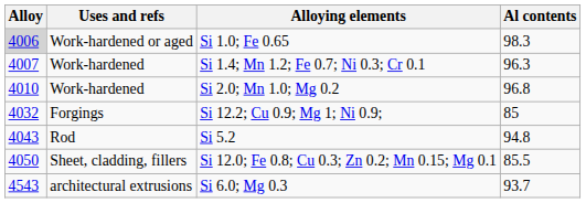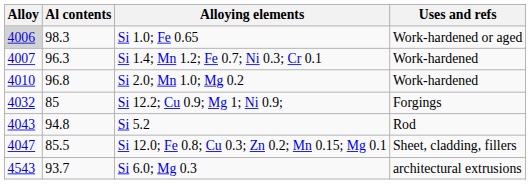 <table class="wikitable sortable">
 <tr>
 <th>Alloy</th>
+<th>Al contents</th>
+<th>Alloying elements</th>
 <th>Uses and refs</th>
-<th>Alloying elements</th>
-<th>Al contents</th>
 </tr>
 <tr>
 <td style="background: lightgrey;"><a href='#'>4006</a></td>
+<td>98.3</td>
+<td><a href='#'>Si</a> 1.0; <a href='#'>Fe</a> 0.65</td>
 <td>Work-hardened or aged</td>
-<td><a href='#'>Si</a> 1.0; <a href='#'>Fe</a> 0.65</td>
-<td>98.3</td>
 </tr>
 <tr>
 <td><a href='#'>4007</a></td>
+<td>96.3</td>
+<td><a href='#'>Si</a> 1.4; <a href='#'>Mn</a> 1.2; <a href='#'>Fe</a> 0.7; <a href='#'>Ni</a> 0.3; <a href='#'>Cr</a> 0.1</td>
 <td>Work-hardened</td>
-<td><a href='#'>Si</a> 1.4; <a href='#'>Mn</a> 1.2; <a href='#'>Fe</a> 0.7; <a href='#'>Ni</a> 0.3; <a href='#'>Cr</a> 0.1</td>
-<td>96.3</td>
 </tr>
 <tr>
 <td><a href='#'>4010</a></td>
+<td>96.8</td>
+<td><a href='#'>Si</a> 2.0; <a href='#'>Mn</a> 1.0; <a href='#'>Mg</a> 0.2</td>
 <td>Work-hardened</td>
-<td><a href='#'>Si</a> 2.0; <a href='#'>Mn</a> 1.0; <a href='#'>Mg</a> 0.2</td>
-<td>96.8</td>
 </tr>
 <tr>
 <td><a href='#'>4032</a></td>
+<td>85</td>
+<td><a href='#'>Si</a> 12.2; <a href='#'>Cu</a> 0.9; <a href='#'>Mg</a> 1; <a href='#'>Ni</a> 0.9;</td>
 <td>Forgings</td>
-<td><a href='#'>Si</a> 12.2; <a href='#'>Cu</a> 0.9; <a href='#'>Mg</a> 1; <a href='#'>Ni</a> 0.9;</td>
-<td>85</td>
 </tr>
 <tr>
 <td><a href='#'>4043</a></td>
+<td>94.8</td>
+<td><a href='#'>Si</a> 5.2</td>
 <td>Rod</td>
-<td><a href='#'>Si</a> 5.2</td>
-<td>94.8</td>
 </tr>
 <tr>
-<td><a href='#'>4050</a></td>
+<td><a href='#'>4047</a></td>
+<td>85.5</td>
+<td><a href='#'>Si</a> 12.0; <a href='#'>Fe</a> 0.8; <a href='#'>Cu</a> 0.3; <a href='#'>Zn</a> 0.2; <a href='#'>Mn</a> 0.15; <a href='#'>Mg</a> 0.1</td>
 <td>Sheet, cladding, fillers</td>
-<td><a href='#'>Si</a> 12.0; <a href='#'>Fe</a> 0.8; <a href='#'>Cu</a> 0.3; <a href='#'>Zn</a> 0.2; <a href='#'>Mn</a> 0.15; <a href='#'>Mg</a> 0.1</td>
-<td>85.5</td>
 </tr>
 <tr>
 <td><a href='#'>4543</a></td>
+<td>93.7</td>
+<td><a href='#'>Si</a> 6.0; <a href='#'>Mg</a> 0.3</td>
 <td>architectural extrusions</td>
-<td><a href='#'>Si</a> 6.0; <a href='#'>Mg</a> 0.3</td>
-<td>93.7</td>
 </tr>
 </table>
